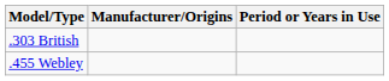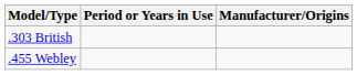 <table class="wikitable">
 <tr>
 <th>Model/Type</th>
+<th>Period or Years in Use</th>
 <th>Manufacturer/Origins</th>
-<th>Period or Years in Use</th>
 </tr>
 <tr>
 <td><a href='#'>.303 British</a></td>
 <td></td>
 <td></td>
 </tr>
 <tr>
 <td><a href='#'>.455 Webley</a></td>
 <td></td>
 <td></td>
 </tr>
 </table>
